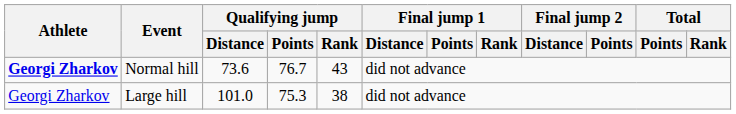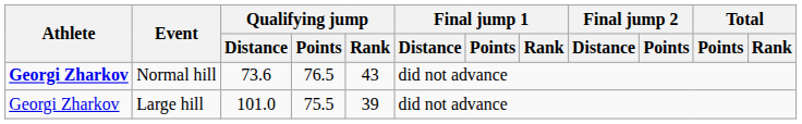 <table class="wikitable" style="font-size:90%">
 <tr>
 <th rowspan="2">Athlete</th>
 <th rowspan="2">Event</th>
 <th colspan="3">Qualifying jump</th>
 <th colspan="3">Final jump 1</th>
 <th colspan="2">Final jump 2</th>
 <th colspan="2">Total</th>
 </tr>
 <tr>
 <th>Distance</th>
 <th>Points</th>
 <th>Rank</th>
 <th>Distance</th>
 <th>Points</th>
 <th>Rank</th>
 <th>Distance</th>
 <th>Points</th>
 <th>Points</th>
 <th>Rank</th>
 </tr>
 <tr>
 <td><strong><a href='#'>Georgi Zharkov</a></strong></td>
 <td>Normal hill</td>
 <td align="center">73.6</td>
-<td align="center">76.7</td>
+<td align="center">76.5</td>
 <td align="center">43</td>
 <td colspan="7">did not advance</td>
 </tr>
 <tr>
 <td><a href='#'>Georgi Zharkov</a></td>
 <td>Large hill</td>
 <td align="center">101.0</td>
-<td align="center">75.3</td>
-<td align="center">38</td>
+<td align="center">75.5</td>
+<td align="center">39</td>
 <td colspan="7">did not advance</td>
 </tr>
 </table>
